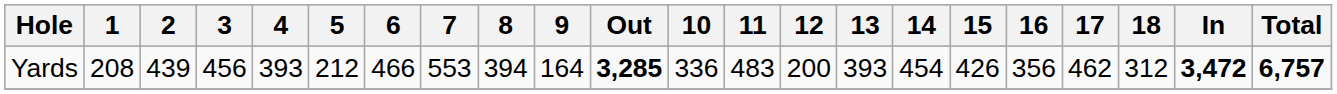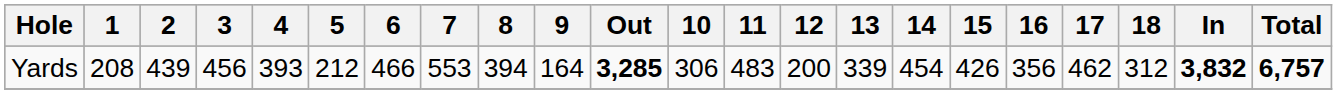 <table class="wikitable" style="text-align:center">
 <tr>
 <th align="left">Hole</th>
 <th>1</th>
 <th>2</th>
 <th>3</th>
 <th>4</th>
 <th>5</th>
 <th>6</th>
 <th>7</th>
 <th>8</th>
 <th>9</th>
 <th>Out</th>
 <th>10</th>
 <th>11</th>
 <th>12</th>
 <th>13</th>
 <th>14</th>
 <th>15</th>
 <th>16</th>
 <th>17</th>
 <th>18</th>
 <th>In</th>
 <th>Total</th>
 </tr>
 <tr>
 <td align="center">Yards</td>
 <td>208</td>
 <td>439</td>
 <td>456</td>
 <td>393</td>
 <td>212</td>
 <td>466</td>
 <td>553</td>
 <td>394</td>
 <td>164</td>
 <td><strong>3,285</strong></td>
-<td>336</td>
+<td>306</td>
 <td>483</td>
 <td>200</td>
-<td>393</td>
+<td>339</td>
 <td>454</td>
 <td>426</td>
 <td>356</td>
 <td>462</td>
 <td>312</td>
-<td><strong>3,472</strong></td>
+<td><strong>3,832</strong></td>
 <td><strong>6,757</strong></td>
 </tr>
 <tr>
 </tr>
 </table>
